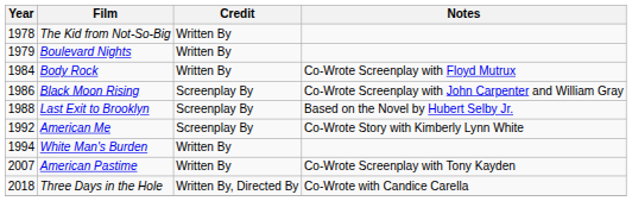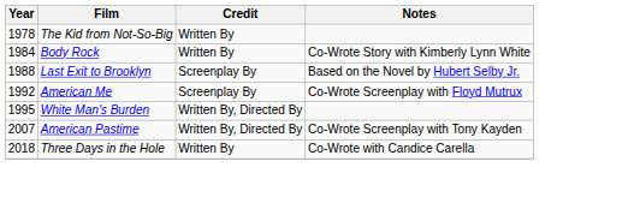 <table class="wikitable">
 <tr>
 <th>Year</th>
 <th>Film</th>
 <th>Credit</th>
 <th>Notes</th>
 </tr>
 <tr>
 <td>1978</td>
 <td><em>The Kid from Not-So-Big</em></td>
 <td>Written By</td>
 <td></td>
 </tr>
 <tr>
-<td>1979</td>
-<td><em><a href='#'>Boulevard Nights</a></em></td>
-<td>Written By</td>
-<td></td>
-</tr>
-<tr>
 <td>1984</td>
 <td><em><a href='#'>Body Rock</a></em></td>
 <td>Written By</td>
-<td>Co-Wrote Screenplay with <a href='#'>Floyd Mutrux</a></td>
-</tr>
-<tr>
-<td>1986</td>
-<td><em><a href='#'>Black Moon Rising</a></em></td>
-<td>Screenplay By</td>
-<td>Co-Wrote Screenplay with <a href='#'>John Carpenter</a> and William Gray</td>
+<td>Co-Wrote Story with Kimberly Lynn White</td>
 </tr>
 <tr>
 <td>1988</td>
 <td><em><a href='#'>Last Exit to Brooklyn</a></em></td>
 <td>Screenplay By</td>
 <td>Based on the Novel by <a href='#'>Hubert Selby Jr.</a></td>
 </tr>
 <tr>
 <td>1992</td>
 <td><em><a href='#'>American Me</a></em></td>
 <td>Screenplay By</td>
-<td>Co-Wrote Story with Kimberly Lynn White</td>
+<td>Co-Wrote Screenplay with <a href='#'>Floyd Mutrux</a></td>
 </tr>
 <tr>
-<td>1994</td>
+<td>1995</td>
 <td><em><a href='#'>White Man's Burden</a></em></td>
-<td>Written By</td>
+<td>Written By, Directed By</td>
 <td></td>
 </tr>
 <tr>
 <td>2007</td>
 <td><em><a href='#'>American Pastime</a></em></td>
-<td>Written By</td>
+<td>Written By, Directed By</td>
 <td>Co-Wrote Screenplay with Tony Kayden</td>
 </tr>
 <tr>
 <td>2018</td>
 <td><em>Three Days in the Hole</em></td>
-<td>Written By, Directed By</td>
+<td>Written By</td>
 <td>Co-Wrote with Candice Carella</td>
 </tr>
 <tr>
 </tr>
 </table>
